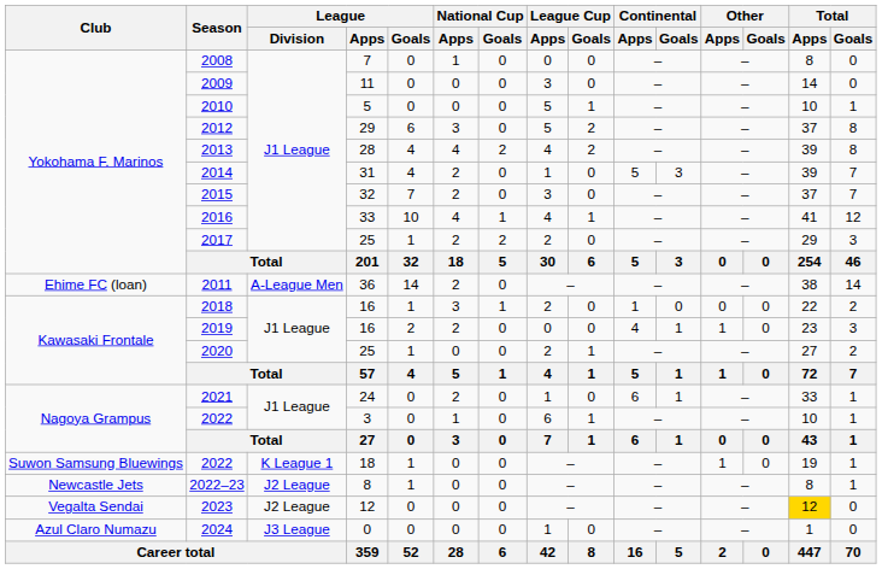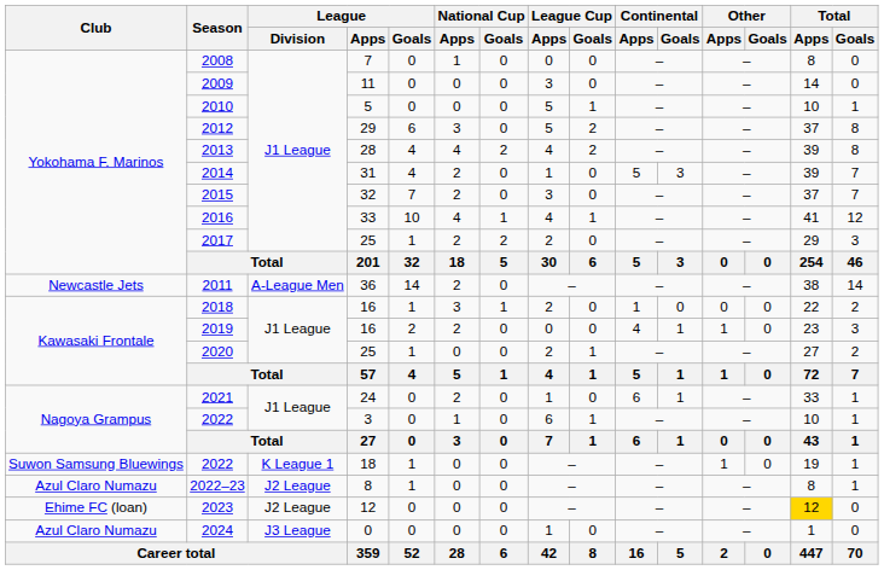 <table class="wikitable" style="text-align:center">
 <tr>
 <th rowspan="2">Club</th>
 <th rowspan="2">Season</th>
 <th colspan="3">League</th>
 <th colspan="2">National Cup</th>
 <th colspan="2">League Cup</th>
 <th colspan="2">Continental</th>
 <th colspan="2">Other</th>
 <th colspan="2">Total</th>
 </tr>
 <tr>
 <th>Division</th>
 <th>Apps</th>
 <th>Goals</th>
 <th>Apps</th>
 <th>Goals</th>
 <th>Apps</th>
 <th>Goals</th>
 <th>Apps</th>
 <th>Goals</th>
 <th>Apps</th>
 <th>Goals</th>
 <th>Apps</th>
 <th>Goals</th>
 </tr>
 <tr>
 <td rowspan="10"><a href='#'>Yokohama F. Marinos</a></td>
 <td><a href='#'>2008</a></td>
 <td rowspan="9"><a href='#'>J1 League</a></td>
 <td>7</td>
 <td>0</td>
 <td>1</td>
 <td>0</td>
 <td>0</td>
 <td>0</td>
 <td colspan="2">–</td>
 <td colspan="2">–</td>
 <td>8</td>
 <td>0</td>
 </tr>
 <tr>
 <td><a href='#'>2009</a></td>
 <td>11</td>
 <td>0</td>
 <td>0</td>
 <td>0</td>
 <td>3</td>
 <td>0</td>
 <td colspan="2">–</td>
 <td colspan="2">–</td>
 <td>14</td>
 <td>0</td>
 </tr>
 <tr>
 <td><a href='#'>2010</a></td>
 <td>5</td>
 <td>0</td>
 <td>0</td>
 <td>0</td>
 <td>5</td>
 <td>1</td>
 <td colspan="2">–</td>
 <td colspan="2">–</td>
 <td>10</td>
 <td>1</td>
 </tr>
 <tr>
 <td><a href='#'>2012</a></td>
 <td>29</td>
 <td>6</td>
 <td>3</td>
 <td>0</td>
 <td>5</td>
 <td>2</td>
 <td colspan="2">–</td>
 <td colspan="2">–</td>
 <td>37</td>
 <td>8</td>
 </tr>
 <tr>
 <td><a href='#'>2013</a></td>
 <td>28</td>
 <td>4</td>
 <td>4</td>
 <td>2</td>
 <td>4</td>
 <td>2</td>
 <td colspan="2">–</td>
 <td colspan="2">–</td>
 <td>39</td>
 <td>8</td>
 </tr>
 <tr>
 <td><a href='#'>2014</a></td>
 <td>31</td>
 <td>4</td>
 <td>2</td>
 <td>0</td>
 <td>1</td>
 <td>0</td>
 <td>5</td>
 <td>3</td>
 <td colspan="2">–</td>
 <td>39</td>
 <td>7</td>
 </tr>
 <tr>
 <td><a href='#'>2015</a></td>
 <td>32</td>
 <td>7</td>
 <td>2</td>
 <td>0</td>
 <td>3</td>
 <td>0</td>
 <td colspan="2">–</td>
 <td colspan="2">–</td>
 <td>37</td>
 <td>7</td>
 </tr>
 <tr>
 <td><a href='#'>2016</a></td>
 <td>33</td>
 <td>10</td>
 <td>4</td>
 <td>1</td>
 <td>4</td>
 <td>1</td>
 <td colspan="2">–</td>
 <td colspan="2">–</td>
 <td>41</td>
 <td>12</td>
 </tr>
 <tr>
 <td><a href='#'>2017</a></td>
 <td>25</td>
 <td>1</td>
 <td>2</td>
 <td>2</td>
 <td>2</td>
 <td>0</td>
 <td colspan="2">–</td>
 <td colspan="2">–</td>
 <td>29</td>
 <td>3</td>
 </tr>
 <tr>
 <th colspan="2">Total</th>
 <th>201</th>
 <th>32</th>
 <th>18</th>
 <th>5</th>
 <th>30</th>
 <th>6</th>
 <th>5</th>
 <th>3</th>
 <th>0</th>
 <th>0</th>
 <th>254</th>
 <th>46</th>
 </tr>
 <tr>
-<td><a href='#'>Ehime FC</a> (loan)</td>
+<td><a href='#'>Newcastle Jets</a></td>
 <td><a href='#'>2011</a></td>
 <td><a href='#'>A-League Men</a></td>
 <td>36</td>
 <td>14</td>
 <td>2</td>
 <td>0</td>
 <td colspan="2">–</td>
 <td colspan="2">–</td>
 <td colspan="2">–</td>
 <td>38</td>
 <td>14</td>
 </tr>
 <tr>
 <td rowspan="4"><a href='#'>Kawasaki Frontale</a></td>
 <td><a href='#'>2018</a></td>
 <td rowspan="3">J1 League</td>
 <td>16</td>
 <td>1</td>
 <td>3</td>
 <td>1</td>
 <td>2</td>
 <td>0</td>
 <td>1</td>
 <td>0</td>
 <td>0</td>
 <td>0</td>
 <td>22</td>
 <td>2</td>
 </tr>
 <tr>
 <td><a href='#'>2019</a></td>
 <td>16</td>
 <td>2</td>
 <td>2</td>
 <td>0</td>
 <td>0</td>
 <td>0</td>
 <td>4</td>
 <td>1</td>
 <td>1</td>
 <td>0</td>
 <td>23</td>
 <td>3</td>
 </tr>
 <tr>
 <td><a href='#'>2020</a></td>
 <td>25</td>
 <td>1</td>
 <td>0</td>
 <td>0</td>
 <td>2</td>
 <td>1</td>
 <td colspan="2">–</td>
 <td colspan="2">–</td>
 <td>27</td>
 <td>2</td>
 </tr>
 <tr>
 <th colspan="2">Total</th>
 <th>57</th>
 <th>4</th>
 <th>5</th>
 <th>1</th>
 <th>4</th>
 <th>1</th>
 <th>5</th>
 <th>1</th>
 <th>1</th>
 <th>0</th>
 <th>72</th>
 <th>7</th>
 </tr>
 <tr>
 <td rowspan="3"><a href='#'>Nagoya Grampus</a></td>
 <td><a href='#'>2021</a></td>
 <td rowspan="2">J1 League</td>
 <td>24</td>
 <td>0</td>
 <td>2</td>
 <td>0</td>
 <td>1</td>
 <td>0</td>
 <td>6</td>
 <td>1</td>
 <td colspan="2">–</td>
 <td>33</td>
 <td>1</td>
 </tr>
 <tr>
 <td><a href='#'>2022</a></td>
 <td>3</td>
 <td>0</td>
 <td>1</td>
 <td>0</td>
 <td>6</td>
 <td>1</td>
 <td colspan="2">–</td>
 <td colspan="2">–</td>
 <td>10</td>
 <td>1</td>
 </tr>
 <tr>
 <th colspan="2">Total</th>
 <th>27</th>
 <th>0</th>
 <th>3</th>
 <th>0</th>
 <th>7</th>
 <th>1</th>
 <th>6</th>
 <th>1</th>
 <th>0</th>
 <th>0</th>
 <th>43</th>
 <th>1</th>
 </tr>
 <tr>
 <td><a href='#'>Suwon Samsung Bluewings</a></td>
 <td><a href='#'>2022</a></td>
 <td><a href='#'>K League 1</a></td>
 <td>18</td>
 <td>1</td>
 <td>0</td>
 <td>0</td>
 <td colspan="2">–</td>
 <td colspan="2">–</td>
 <td>1</td>
 <td>0</td>
 <td>19</td>
 <td>1</td>
 </tr>
 <tr>
-<td><a href='#'>Newcastle Jets</a></td>
+<td><a href='#'>Azul Claro Numazu</a></td>
 <td><a href='#'>2022–23</a></td>
 <td><a href='#'>J2 League</a></td>
 <td>8</td>
 <td>1</td>
 <td>0</td>
 <td>0</td>
 <td colspan="2">–</td>
 <td colspan="2">–</td>
 <td colspan="2">–</td>
 <td>8</td>
 <td>1</td>
 </tr>
 <tr>
-<td><a href='#'>Vegalta Sendai</a></td>
+<td><a href='#'>Ehime FC</a> (loan)</td>
 <td><a href='#'>2023</a></td>
 <td>J2 League</td>
 <td>12</td>
 <td>0</td>
 <td>0</td>
 <td>0</td>
 <td colspan="2">–</td>
 <td colspan="2">–</td>
 <td colspan="2">–</td>
 <td style="background: gold;">12</td>
 <td>0</td>
 </tr>
 <tr>
 <td><a href='#'>Azul Claro Numazu</a></td>
 <td><a href='#'>2024</a></td>
 <td><a href='#'>J3 League</a></td>
 <td>0</td>
 <td>0</td>
 <td>0</td>
 <td>0</td>
 <td>1</td>
 <td>0</td>
 <td colspan="2">–</td>
 <td colspan="2">–</td>
 <td>1</td>
 <td>0</td>
 </tr>
 <tr>
 <th colspan="3">Career total</th>
 <th>359</th>
 <th>52</th>
 <th>28</th>
 <th>6</th>
 <th>42</th>
 <th>8</th>
 <th>16</th>
 <th>5</th>
 <th>2</th>
 <th>0</th>
 <th>447</th>
 <th>70</th>
 </tr>
 </table>
